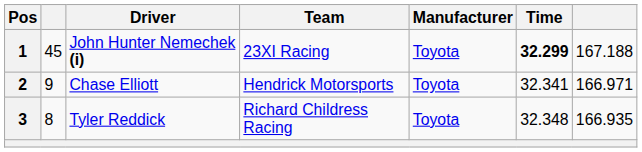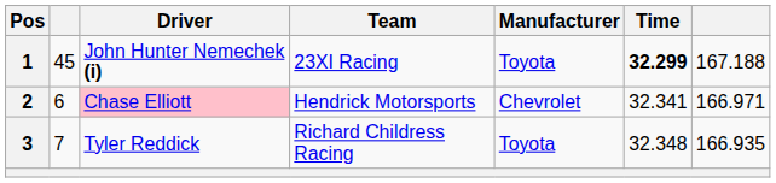 <table class="wikitable" style="font-size:95%">
 <tr>
 <th>Pos</th>
 <th></th>
 <th>Driver</th>
 <th>Team</th>
 <th>Manufacturer</th>
 <th>Time</th>
 <th></th>
 </tr>
 <tr>
 <th>1</th>
 <td>45</td>
 <td><a href='#'>John Hunter Nemechek</a> <strong>(i)</strong></td>
 <td><a href='#'>23XI Racing</a></td>
 <td><a href='#'>Toyota</a></td>
 <td><strong>32.299</strong></td>
 <td>167.188</td>
 </tr>
 <tr>
 <th>2</th>
-<td>9</td>
-<td><a href='#'>Chase Elliott</a></td>
+<td>6</td>
+<td style="background: pink;"><a href='#'>Chase Elliott</a></td>
 <td><a href='#'>Hendrick Motorsports</a></td>
-<td><a href='#'>Toyota</a></td>
+<td><a href='#'>Chevrolet</a></td>
 <td>32.341</td>
 <td>166.971</td>
 </tr>
 <tr>
 <th>3</th>
-<td>8</td>
+<td>7</td>
 <td><a href='#'>Tyler Reddick</a></td>
 <td><a href='#'>Richard Childress Racing</a></td>
 <td><a href='#'>Toyota</a></td>
 <td>32.348</td>
 <td>166.935</td>
 </tr>
 <tr>
 <th colspan="7"></th>
 </tr>
 </table>
